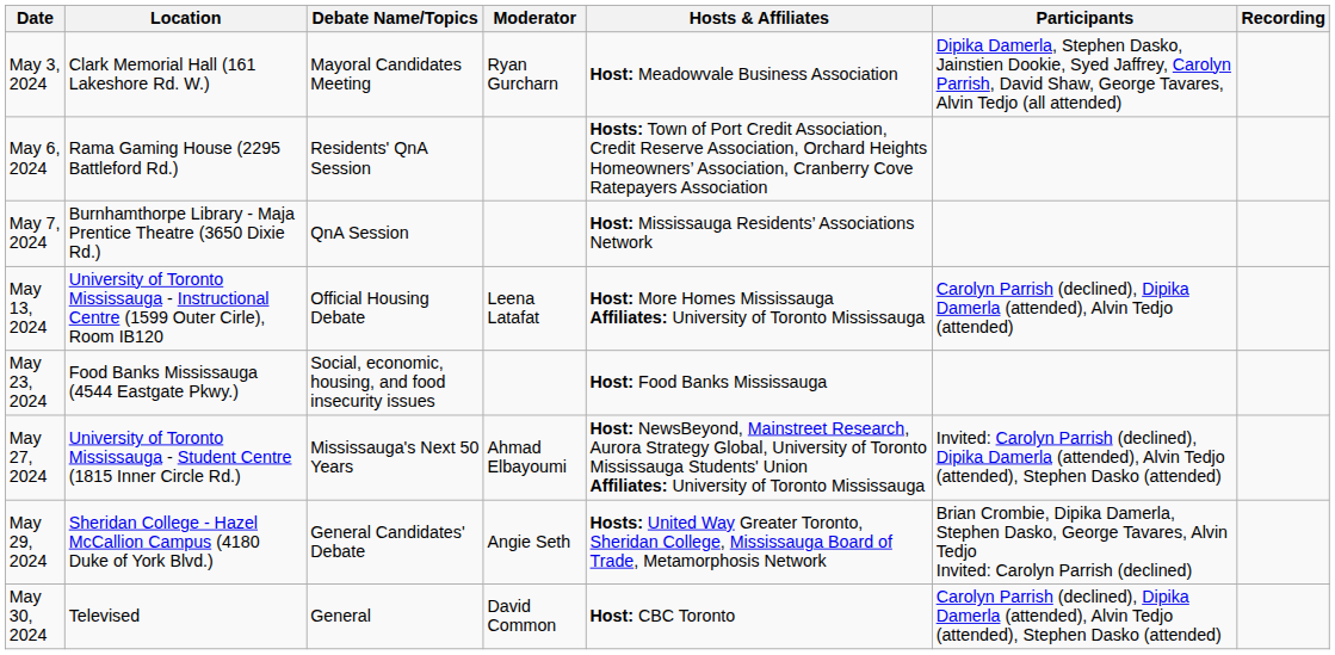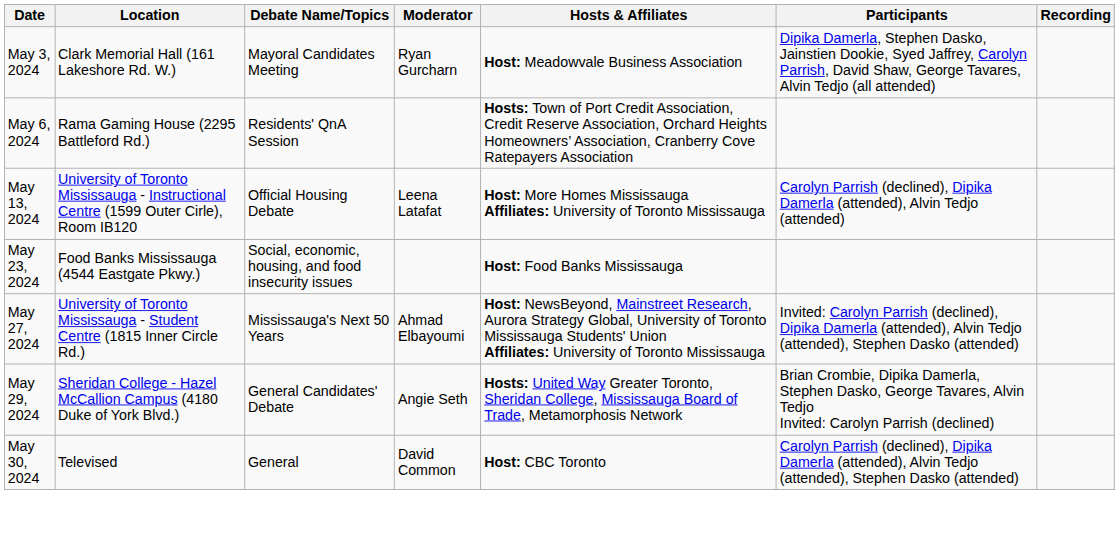 <table class="wikitable">
 <tr>
 <th><strong>Date</strong></th>
 <th><strong>Location</strong></th>
 <th><strong>Debate Name/Topics</strong></th>
 <th><strong>Moderator</strong></th>
 <th><strong>Hosts & Affiliates</strong></th>
 <th>Participants</th>
 <th><strong>Recording</strong></th>
 </tr>
 <tr>
 <td>May 3, 2024</td>
 <td>Clark Memorial Hall (161 Lakeshore Rd. W.)</td>
 <td>Mayoral Candidates Meeting</td>
 <td>Ryan Gurcharn</td>
 <td><strong>Host:</strong> Meadowvale Business Association</td>
 <td><a href='#'>Dipika Damerla</a>, Stephen Dasko, Jainstien Dookie, Syed Jaffrey, <a href='#'>Carolyn Parrish</a>, David Shaw, George Tavares, Alvin Tedjo (all attended)</td>
 <td></td>
 </tr>
 <tr>
 <td>May 6, 2024</td>
 <td>Rama Gaming House (2295 Battleford Rd.)</td>
 <td>Residents' QnA Session</td>
 <td></td>
 <td><strong>Hosts:</strong> Town of Port Credit Association, Credit Reserve Association, Orchard Heights Homeowners’ Association, Cranberry Cove Ratepayers Association</td>
-<td></td>
-<td></td>
-</tr>
-<tr>
-<td>May 7, 2024</td>
-<td>Burnhamthorpe Library - Maja Prentice Theatre (3650 Dixie Rd.)</td>
-<td>QnA Session</td>
-<td></td>
-<td><strong>Host:</strong> Mississauga Residents’ Associations Network</td>
 <td></td>
 <td></td>
 </tr>
 <tr>
 <td>May 13, 2024</td>
 <td><a href='#'>University of Toronto Mississauga</a> - <a href='#'>Instructional Centre</a> (1599 Outer Cirle), Room IB120</td>
 <td>Official Housing Debate</td>
 <td>Leena Latafat</td>
 <td><strong>Host:</strong> More Homes Mississauga<br><strong>Affiliates:</strong> University of Toronto Mississauga </td>
 <td><a href='#'>Carolyn Parrish</a> (declined), <a href='#'>Dipika Damerla</a> (attended), Alvin Tedjo (attended)</td>
 <td></td>
 </tr>
 <tr>
 <td>May 23, 2024</td>
 <td>Food Banks Mississauga (4544 Eastgate Pkwy.)</td>
 <td>Social, economic, housing, and food insecurity issues</td>
 <td></td>
 <td><strong>Host:</strong> Food Banks Mississauga</td>
 <td></td>
 <td></td>
 </tr>
 <tr>
 <td>May 27, 2024</td>
 <td><a href='#'>University of Toronto Mississauga</a> - <a href='#'>Student Centre</a> (1815 Inner Circle Rd.)</td>
 <td>Mississauga's Next 50 Years</td>
 <td>Ahmad Elbayoumi</td>
 <td><strong>Host:</strong> NewsBeyond, <a href='#'>Mainstreet Research</a>, Aurora Strategy Global, University of Toronto Mississauga Students' Union<br><strong>Affiliates:</strong> University of Toronto Mississauga </td>
 <td>Invited: <a href='#'>Carolyn Parrish</a> (declined), <a href='#'>Dipika Damerla</a> (attended), Alvin Tedjo (attended), Stephen Dasko (attended)</td>
 <td></td>
 </tr>
 <tr>
 <td>May 29, 2024</td>
 <td><a href='#'>Sheridan College - Hazel McCallion Campus</a> (4180 Duke of York Blvd.)</td>
 <td>General Candidates' Debate</td>
 <td>Angie Seth</td>
 <td><strong>Hosts:</strong> <a href='#'>United Way</a> Greater Toronto, <a href='#'>Sheridan College</a>, <a href='#'>Mississauga Board of Trade</a>, Metamorphosis Network</td>
 <td>Brian Crombie, Dipika Damerla, Stephen Dasko, George Tavares, Alvin Tedjo<br>Invited: Carolyn Parrish (declined)</td>
 <td></td>
 </tr>
 <tr>
 <td>May 30, 2024</td>
 <td>Televised</td>
 <td>General</td>
 <td>David Common</td>
 <td><strong>Host:</strong> CBC Toronto</td>
 <td><a href='#'>Carolyn Parrish</a> (declined), <a href='#'>Dipika Damerla</a> (attended), Alvin Tedjo (attended), Stephen Dasko (attended)</td>
 <td></td>
 </tr>
 </table>
